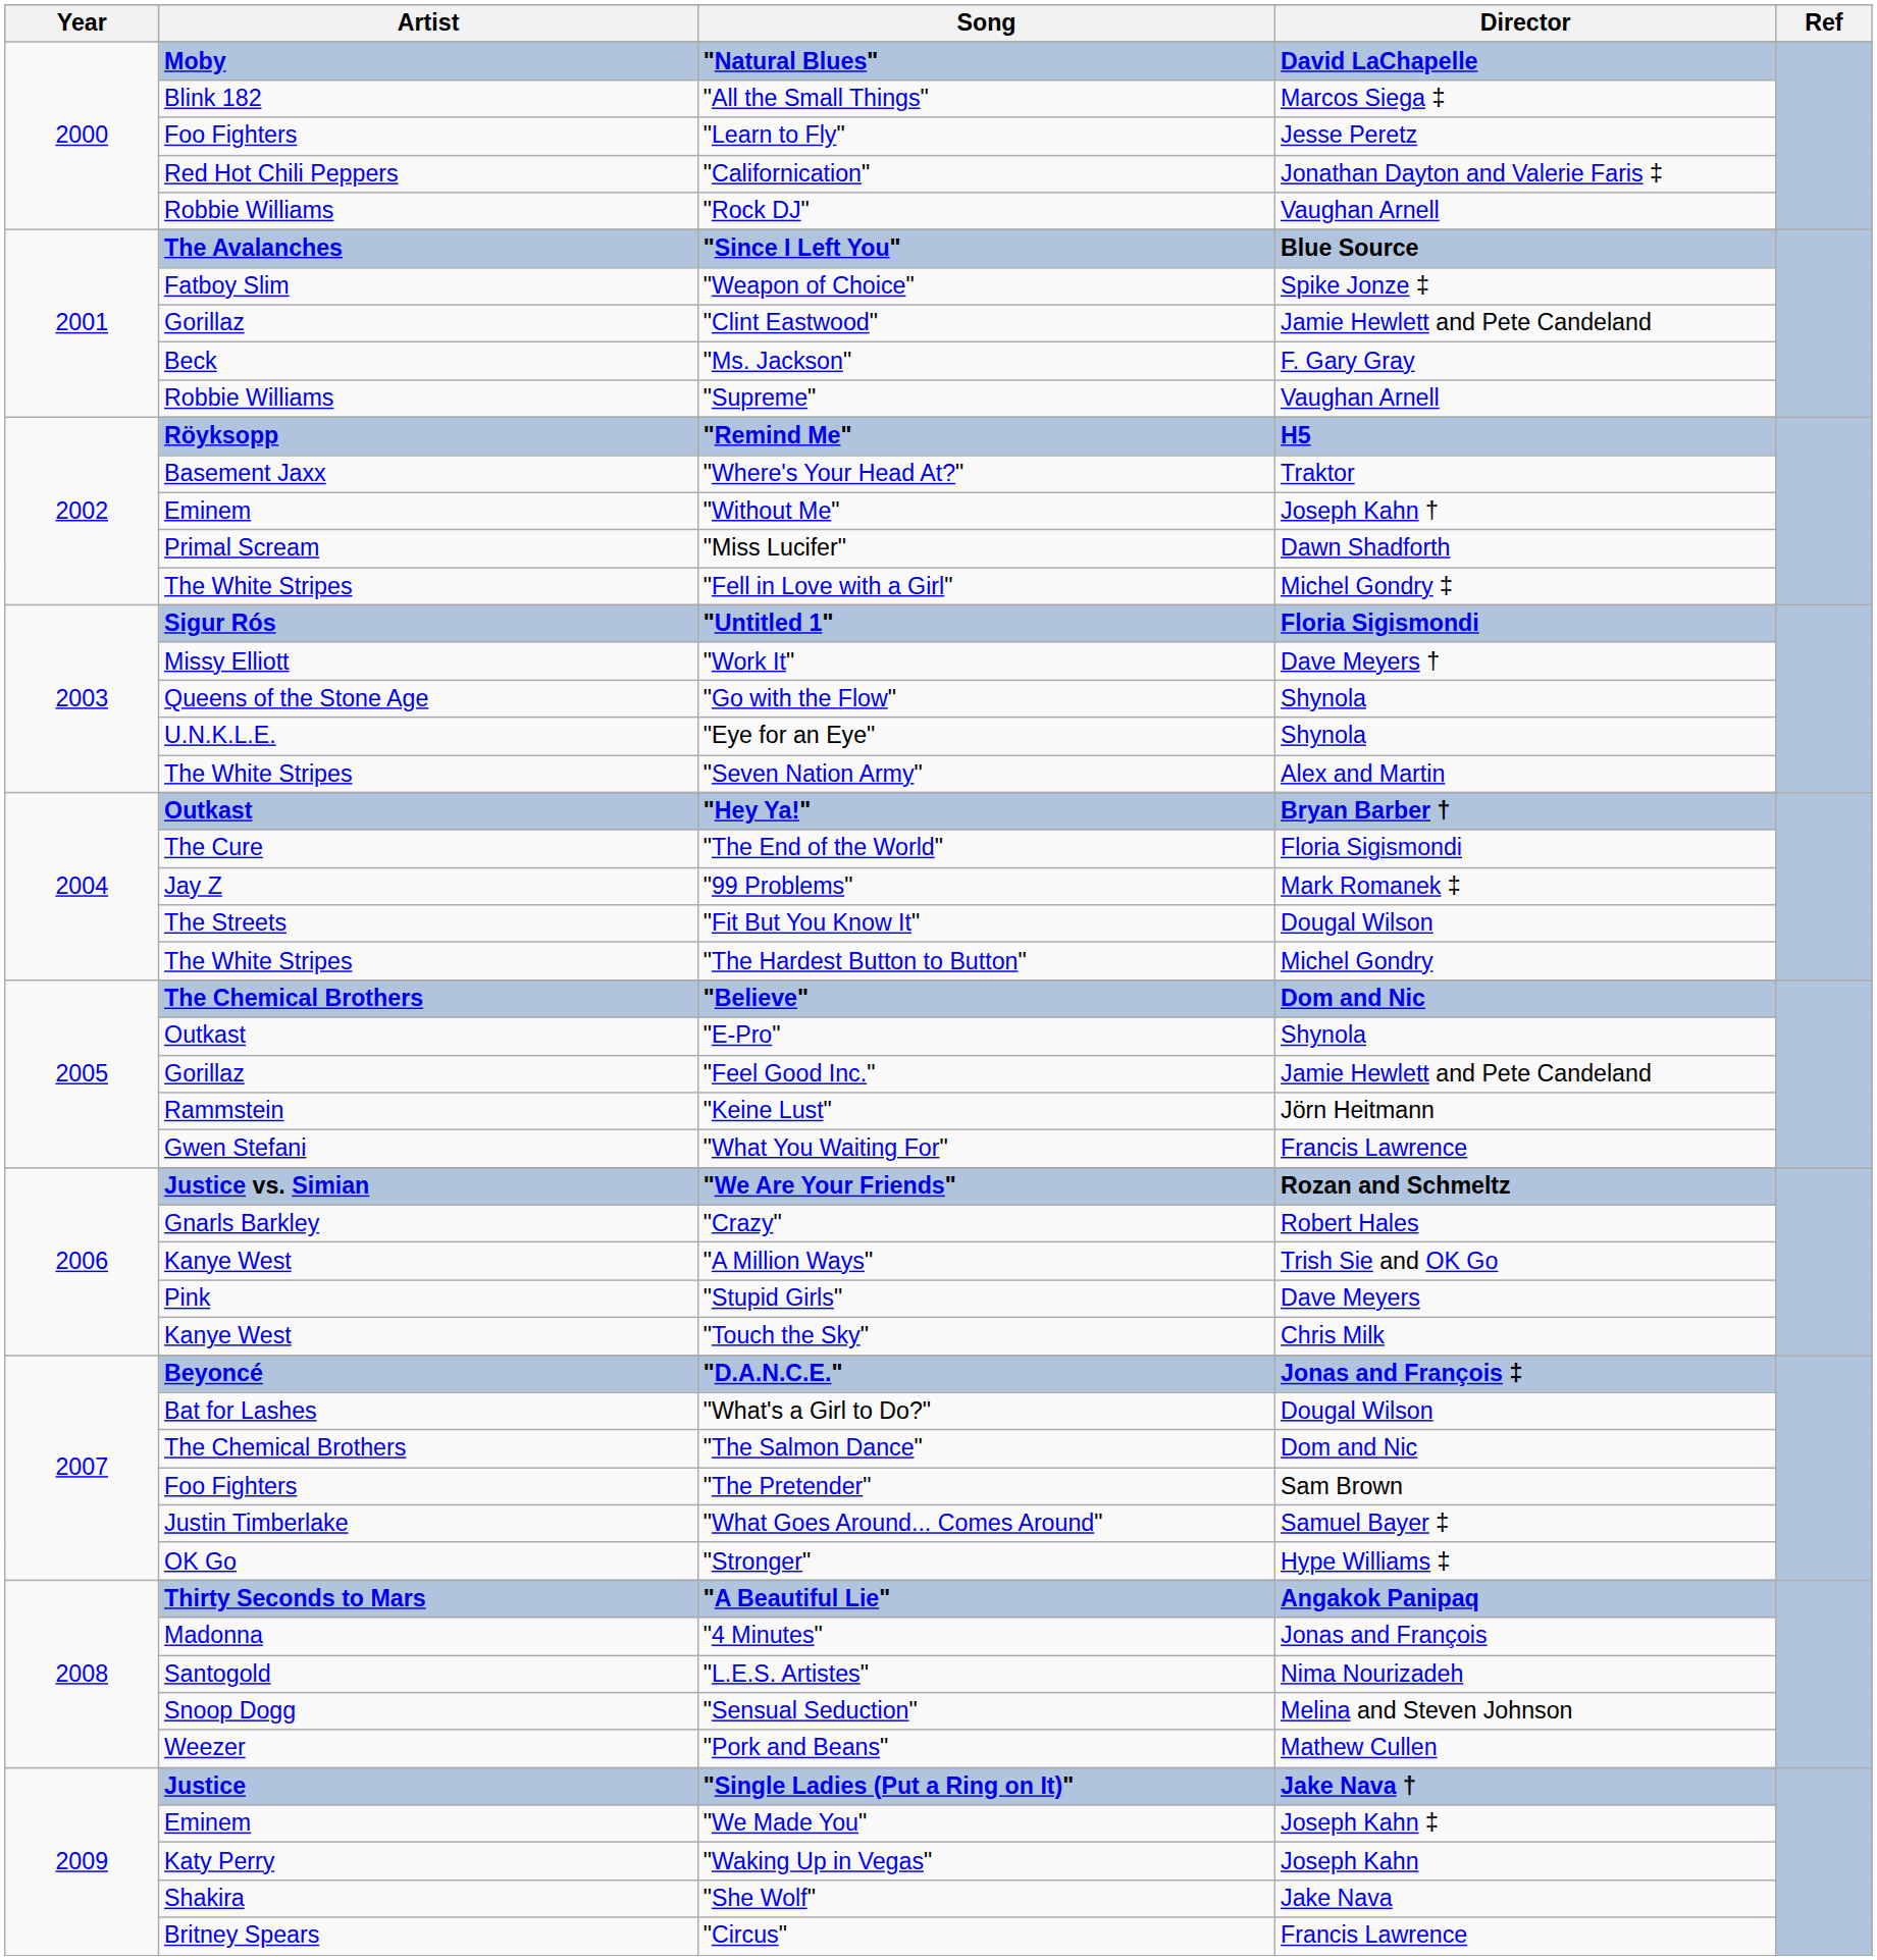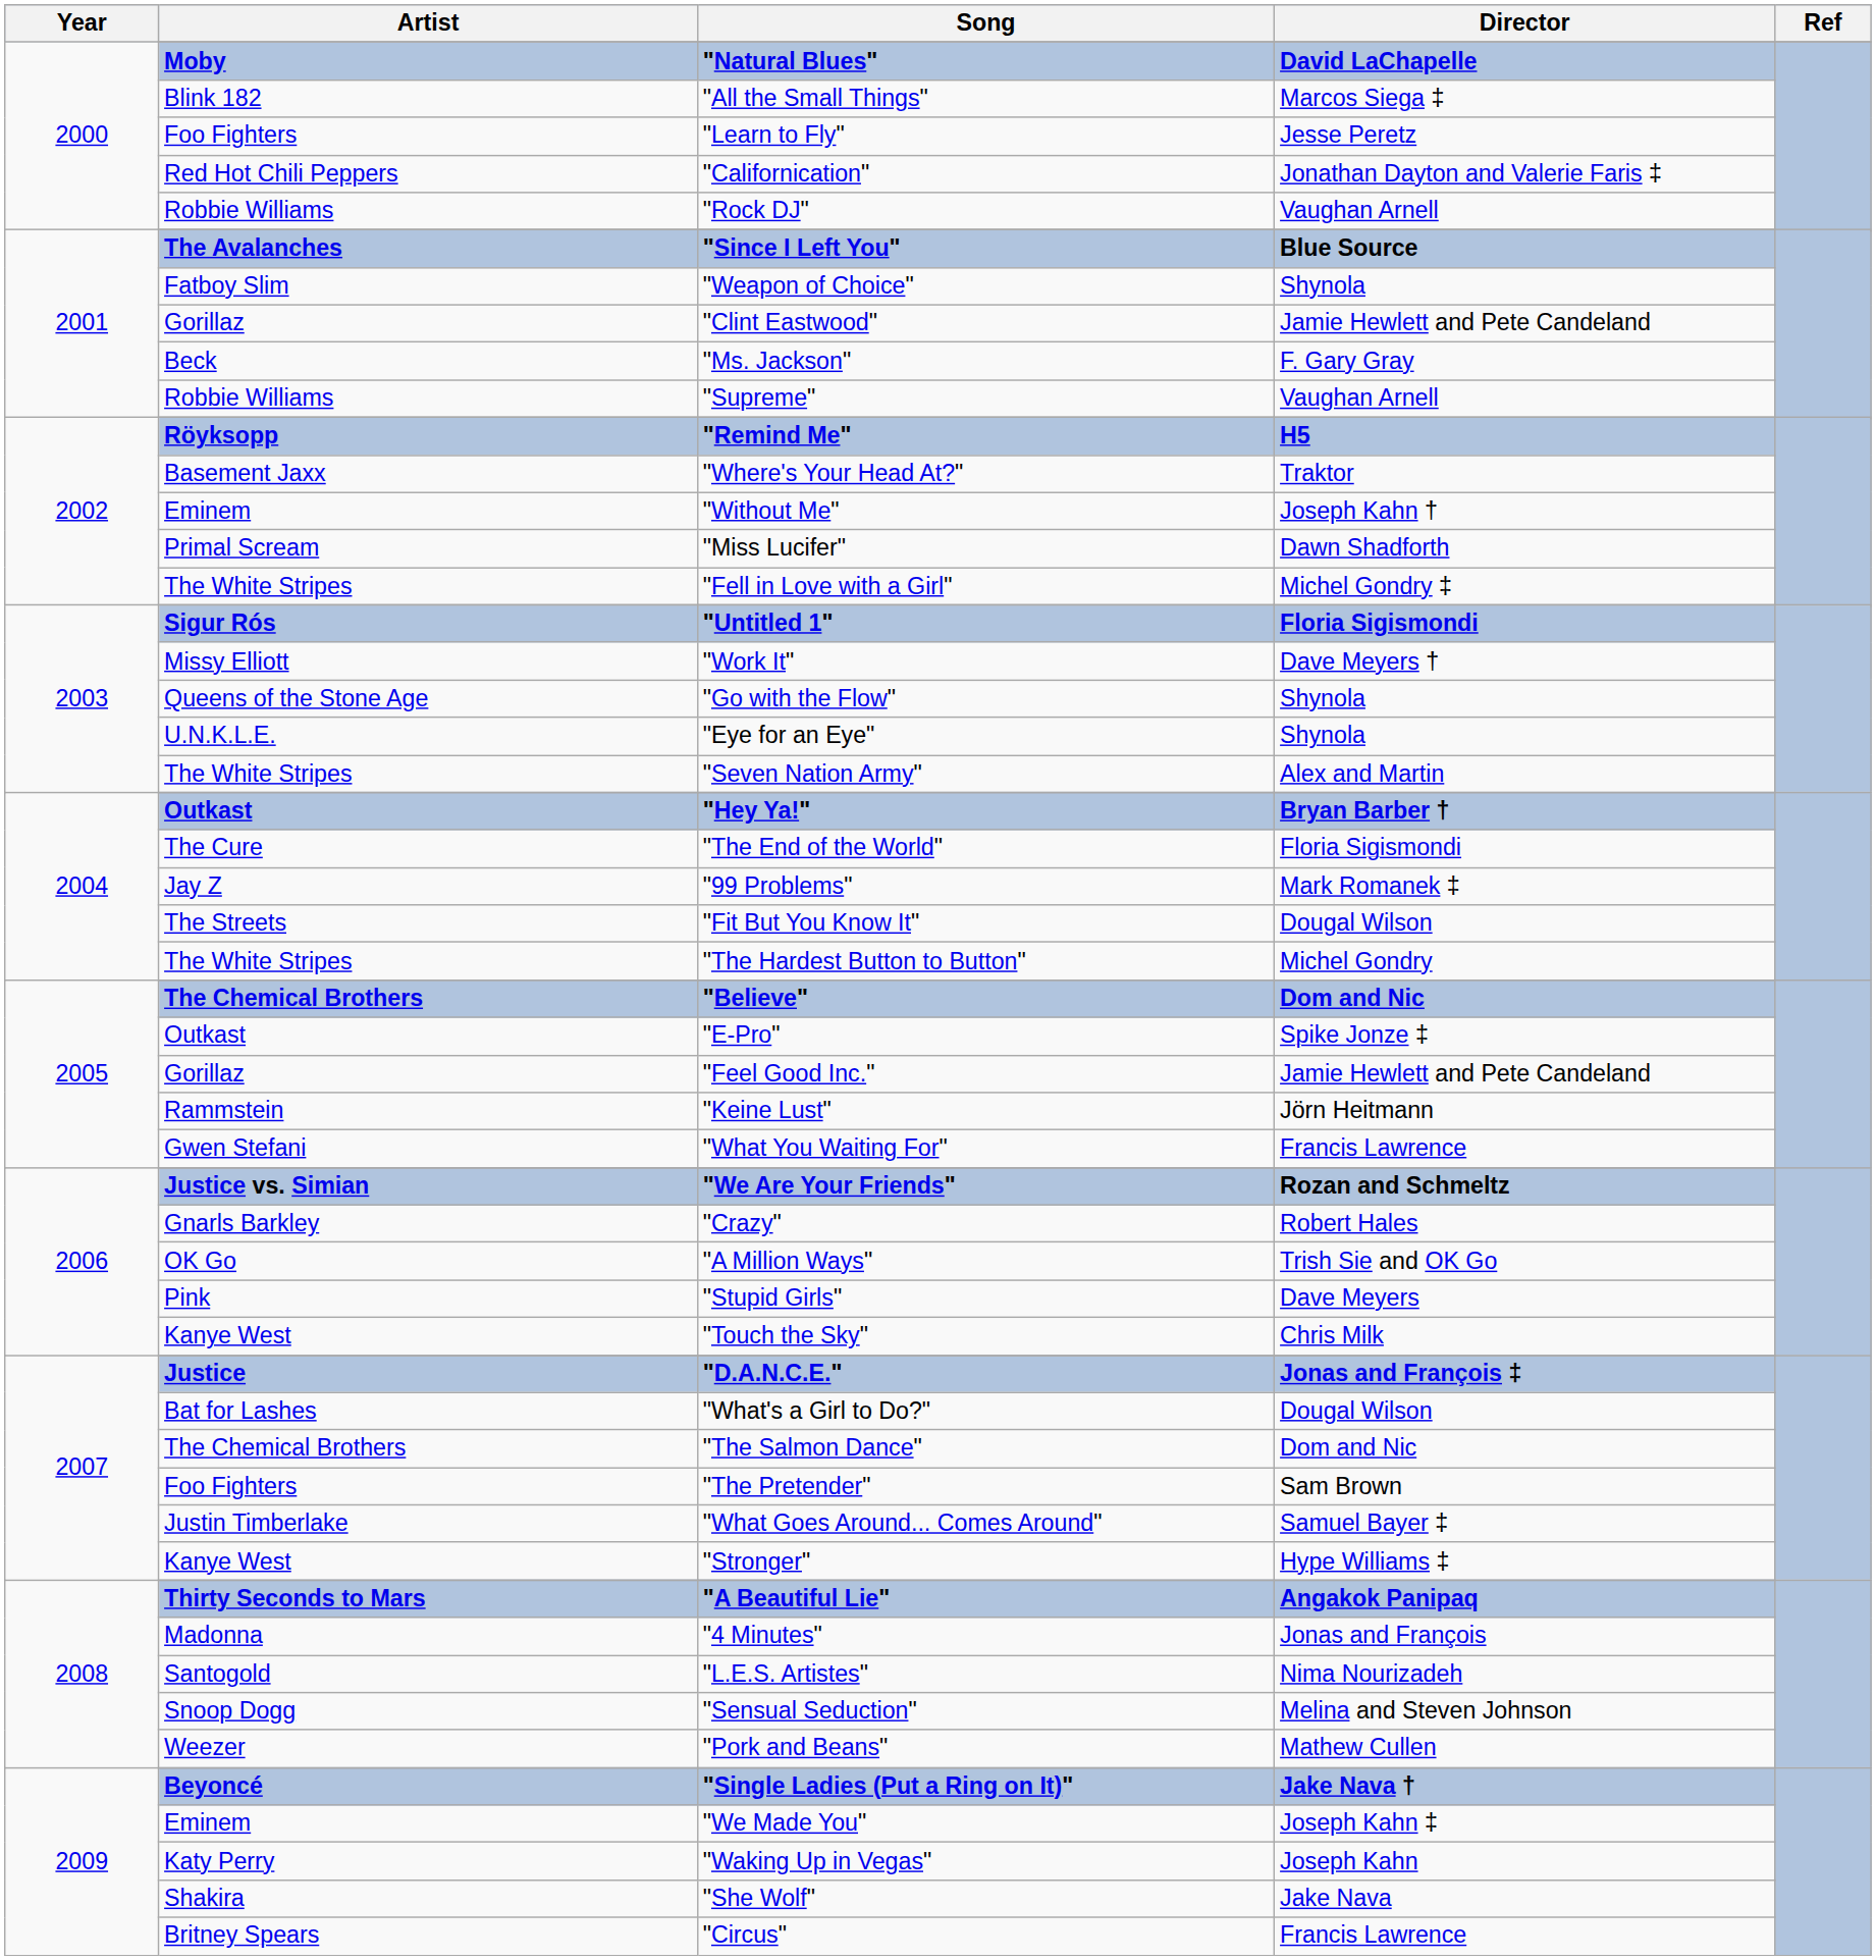 <table class="wikitable" style="width:100%;">
 <tr style="background:#B0C4DE;">
 <th style="width:8%;">Year</th>
 <th style="width:28%;">Artist</th>
 <th style="width:30%;">Song</th>
 <th style="width:26%;">Director</th>
 <th style="width:5%;">Ref</th>
 </tr>
 <tr>
 <td rowspan="6" align="center"><a href='#'>2000</a></td>
 </tr>
 <tr style="background:#B0C4DE">
 <td><strong><a href='#'>Moby</a></strong></td>
 <td><strong>"<a href='#'>Natural Blues</a>"</strong></td>
 <td><strong><a href='#'>David LaChapelle</a></strong></td>
 <td rowspan="6" align="center"></td>
 </tr>
 <tr>
 <td><a href='#'>Blink 182</a></td>
 <td>"<a href='#'>All the Small Things</a>"</td>
 <td><a href='#'>Marcos Siega</a> ‡</td>
 </tr>
 <tr>
 <td><a href='#'>Foo Fighters</a></td>
 <td>"<a href='#'>Learn to Fly</a>"</td>
 <td><a href='#'>Jesse Peretz</a></td>
 </tr>
 <tr>
 <td><a href='#'>Red Hot Chili Peppers</a></td>
 <td>"<a href='#'>Californication</a>"</td>
 <td><a href='#'>Jonathan Dayton and Valerie Faris</a> ‡</td>
 </tr>
 <tr>
 <td><a href='#'>Robbie Williams</a></td>
 <td>"<a href='#'>Rock DJ</a>"</td>
 <td><a href='#'>Vaughan Arnell</a></td>
 </tr>
 <tr>
 <td rowspan="6" align="center"><a href='#'>2001</a></td>
 </tr>
 <tr style="background:#B0C4DE">
 <td><strong><a href='#'>The Avalanches</a></strong></td>
 <td><strong>"<a href='#'>Since I Left You</a>"</strong></td>
 <td><strong>Blue Source</strong></td>
 <td rowspan="6" align="center"></td>
 </tr>
 <tr>
 <td><a href='#'>Fatboy Slim</a></td>
 <td>"<a href='#'>Weapon of Choice</a>"</td>
-<td><a href='#'>Spike Jonze</a> ‡</td>
+<td><a href='#'>Shynola</a></td>
 </tr>
 <tr>
 <td><a href='#'>Gorillaz</a></td>
 <td>"<a href='#'>Clint Eastwood</a>"</td>
 <td><a href='#'>Jamie Hewlett</a> and Pete Candeland</td>
 </tr>
 <tr>
 <td><a href='#'>Beck</a></td>
 <td>"<a href='#'>Ms. Jackson</a>"</td>
 <td><a href='#'>F. Gary Gray</a></td>
 </tr>
 <tr>
 <td><a href='#'>Robbie Williams</a></td>
 <td>"<a href='#'>Supreme</a>"</td>
 <td><a href='#'>Vaughan Arnell</a></td>
 </tr>
 <tr>
 <td rowspan="6" align="center"><a href='#'>2002</a></td>
 </tr>
 <tr style="background:#B0C4DE">
 <td><strong><a href='#'>Röyksopp</a></strong></td>
 <td><strong>"<a href='#'>Remind Me</a>"</strong></td>
 <td><strong><a href='#'>H5</a></strong></td>
 <td rowspan="6" align="center"></td>
 </tr>
 <tr>
 <td><a href='#'>Basement Jaxx</a></td>
 <td>"<a href='#'>Where's Your Head At?</a>"</td>
 <td><a href='#'>Traktor</a></td>
 </tr>
 <tr>
 <td><a href='#'>Eminem</a></td>
 <td>"<a href='#'>Without Me</a>"</td>
 <td><a href='#'>Joseph Kahn</a> †</td>
 </tr>
 <tr>
 <td><a href='#'>Primal Scream</a></td>
 <td>"Miss Lucifer"</td>
 <td><a href='#'>Dawn Shadforth</a></td>
 </tr>
 <tr>
 <td><a href='#'>The White Stripes</a></td>
 <td>"<a href='#'>Fell in Love with a Girl</a>"</td>
 <td><a href='#'>Michel Gondry</a> ‡</td>
 </tr>
 <tr>
 <td rowspan="6" align="center"><a href='#'>2003</a></td>
 </tr>
 <tr style="background:#B0C4DE">
 <td><strong><a href='#'>Sigur Rós</a></strong></td>
 <td><strong>"<a href='#'>Untitled 1</a>"</strong></td>
 <td><strong><a href='#'>Floria Sigismondi</a></strong></td>
 <td rowspan="6" align="center"></td>
 </tr>
 <tr>
 <td><a href='#'>Missy Elliott</a></td>
 <td>"<a href='#'>Work It</a>"</td>
 <td><a href='#'>Dave Meyers</a> †</td>
 </tr>
 <tr>
 <td><a href='#'>Queens of the Stone Age</a></td>
 <td>"<a href='#'>Go with the Flow</a>"</td>
 <td><a href='#'>Shynola</a></td>
 </tr>
 <tr>
 <td><a href='#'>U.N.K.L.E.</a></td>
 <td>"Eye for an Eye"</td>
 <td><a href='#'>Shynola</a></td>
 </tr>
 <tr>
 <td><a href='#'>The White Stripes</a></td>
 <td>"<a href='#'>Seven Nation Army</a>"</td>
 <td><a href='#'>Alex and Martin</a></td>
 </tr>
 <tr>
 <td rowspan="6" align="center"><a href='#'>2004</a></td>
 </tr>
 <tr style="background:#B0C4DE">
 <td><strong><a href='#'>Outkast</a></strong></td>
 <td><strong>"<a href='#'>Hey Ya!</a>"</strong></td>
 <td><strong><a href='#'>Bryan Barber</a> †</strong></td>
 <td rowspan="6" align="center"></td>
 </tr>
 <tr>
 <td><a href='#'>The Cure</a></td>
 <td>"<a href='#'>The End of the World</a>"</td>
 <td><a href='#'>Floria Sigismondi</a></td>
 </tr>
 <tr>
 <td><a href='#'>Jay Z</a></td>
 <td>"<a href='#'>99 Problems</a>"</td>
 <td><a href='#'>Mark Romanek</a> ‡</td>
 </tr>
 <tr>
 <td><a href='#'>The Streets</a></td>
 <td>"<a href='#'>Fit But You Know It</a>"</td>
 <td><a href='#'>Dougal Wilson</a></td>
 </tr>
 <tr>
 <td><a href='#'>The White Stripes</a></td>
 <td>"<a href='#'>The Hardest Button to Button</a>"</td>
 <td><a href='#'>Michel Gondry</a></td>
 </tr>
 <tr>
 <td rowspan="6" align="center"><a href='#'>2005</a></td>
 </tr>
 <tr style="background:#B0C4DE">
 <td><strong><a href='#'>The Chemical Brothers</a></strong></td>
 <td><strong>"<a href='#'>Believe</a>"</strong></td>
 <td><strong><a href='#'>Dom and Nic</a></strong></td>
 <td rowspan="6" align="center"></td>
 </tr>
 <tr>
 <td><a href='#'>Outkast</a></td>
 <td>"<a href='#'>E-Pro</a>"</td>
-<td><a href='#'>Shynola</a></td>
+<td><a href='#'>Spike Jonze</a> ‡</td>
 </tr>
 <tr>
 <td><a href='#'>Gorillaz</a></td>
 <td>"<a href='#'>Feel Good Inc.</a>"</td>
 <td><a href='#'>Jamie Hewlett</a> and Pete Candeland</td>
 </tr>
 <tr>
 <td><a href='#'>Rammstein</a></td>
 <td>"<a href='#'>Keine Lust</a>"</td>
 <td>Jörn Heitmann</td>
 </tr>
 <tr>
 <td><a href='#'>Gwen Stefani</a></td>
 <td>"<a href='#'>What You Waiting For</a>"</td>
 <td><a href='#'>Francis Lawrence</a></td>
 </tr>
 <tr>
 <td rowspan="6" align="center"><a href='#'>2006</a></td>
 </tr>
 <tr style="background:#B0C4DE">
 <td><strong><a href='#'>Justice</a> vs. <a href='#'>Simian</a></strong></td>
 <td><strong>"<a href='#'>We Are Your Friends</a>"</strong></td>
 <td><strong>Rozan and Schmeltz</strong></td>
 <td rowspan="6" align="center"></td>
 </tr>
 <tr>
 <td><a href='#'>Gnarls Barkley</a></td>
 <td>"<a href='#'>Crazy</a>"</td>
 <td><a href='#'>Robert Hales</a></td>
 </tr>
 <tr>
-<td><a href='#'>Kanye West</a></td>
+<td><a href='#'>OK Go</a></td>
 <td>"<a href='#'>A Million Ways</a>"</td>
 <td><a href='#'>Trish Sie</a> and <a href='#'>OK Go</a></td>
 </tr>
 <tr>
 <td><a href='#'>Pink</a></td>
 <td>"<a href='#'>Stupid Girls</a>"</td>
 <td><a href='#'>Dave Meyers</a></td>
 </tr>
 <tr>
 <td><a href='#'>Kanye West</a></td>
 <td>"<a href='#'>Touch the Sky</a>"</td>
 <td><a href='#'>Chris Milk</a></td>
 </tr>
 <tr>
 <td rowspan="7" align="center"><a href='#'>2007</a></td>
 </tr>
 <tr style="background:#B0C4DE">
-<td><strong><a href='#'>Beyoncé</a></strong></td>
+<td><strong><a href='#'>Justice</a></strong></td>
 <td><strong>"<a href='#'>D.A.N.C.E.</a>"</strong></td>
 <td><strong><a href='#'>Jonas and François</a> ‡</strong></td>
 <td rowspan="7" align="center"></td>
 </tr>
 <tr>
 <td><a href='#'>Bat for Lashes</a></td>
 <td>"What's a Girl to Do?"</td>
 <td><a href='#'>Dougal Wilson</a></td>
 </tr>
 <tr>
 <td><a href='#'>The Chemical Brothers</a></td>
 <td>"<a href='#'>The Salmon Dance</a>"</td>
 <td><a href='#'>Dom and Nic</a></td>
 </tr>
 <tr>
 <td><a href='#'>Foo Fighters</a></td>
 <td>"<a href='#'>The Pretender</a>"</td>
 <td>Sam Brown</td>
 </tr>
 <tr>
 <td><a href='#'>Justin Timberlake</a></td>
 <td>"<a href='#'>What Goes Around... Comes Around</a>"</td>
 <td><a href='#'>Samuel Bayer</a> ‡</td>
 </tr>
 <tr>
-<td><a href='#'>OK Go</a></td>
+<td><a href='#'>Kanye West</a></td>
 <td>"<a href='#'>Stronger</a>"</td>
 <td><a href='#'>Hype Williams</a> ‡</td>
 </tr>
 <tr>
 <td rowspan="6" align="center"><a href='#'>2008</a></td>
 </tr>
 <tr style="background:#B0C4DE">
 <td><strong><a href='#'>Thirty Seconds to Mars</a></strong></td>
 <td><strong>"<a href='#'>A Beautiful Lie</a>"</strong></td>
 <td><strong><a href='#'>Angakok Panipaq</a></strong></td>
 <td rowspan="6" align="center"></td>
 </tr>
 <tr>
 <td><a href='#'>Madonna</a> </td>
 <td>"<a href='#'>4 Minutes</a>"</td>
 <td><a href='#'>Jonas and François</a></td>
 </tr>
 <tr>
 <td><a href='#'>Santogold</a></td>
 <td>"<a href='#'>L.E.S. Artistes</a>"</td>
 <td><a href='#'>Nima Nourizadeh</a></td>
 </tr>
 <tr>
 <td><a href='#'>Snoop Dogg</a></td>
 <td>"<a href='#'>Sensual Seduction</a>"</td>
 <td><a href='#'>Melina</a> and Steven Johnson</td>
 </tr>
 <tr>
 <td><a href='#'>Weezer</a></td>
 <td>"<a href='#'>Pork and Beans</a>"</td>
 <td><a href='#'>Mathew Cullen</a></td>
 </tr>
 <tr>
 <td rowspan="6" align="center"><a href='#'>2009</a></td>
 </tr>
 <tr style="background:#B0C4DE">
-<td><strong><a href='#'>Justice</a></strong></td>
+<td><strong><a href='#'>Beyoncé</a></strong></td>
 <td><strong>"<a href='#'>Single Ladies (Put a Ring on It)</a>"</strong></td>
 <td><strong><a href='#'>Jake Nava</a> †</strong></td>
 <td rowspan="6" align="center"></td>
 </tr>
 <tr>
 <td><a href='#'>Eminem</a></td>
 <td>"<a href='#'>We Made You</a>"</td>
 <td><a href='#'>Joseph Kahn</a> ‡</td>
 </tr>
 <tr>
 <td><a href='#'>Katy Perry</a></td>
 <td>"<a href='#'>Waking Up in Vegas</a>"</td>
 <td><a href='#'>Joseph Kahn</a></td>
 </tr>
 <tr>
 <td><a href='#'>Shakira</a></td>
 <td>"<a href='#'>She Wolf</a>"</td>
 <td><a href='#'>Jake Nava</a></td>
 </tr>
 <tr>
 <td><a href='#'>Britney Spears</a></td>
 <td>"<a href='#'>Circus</a>"</td>
 <td><a href='#'>Francis Lawrence</a></td>
 </tr>
 </table>
